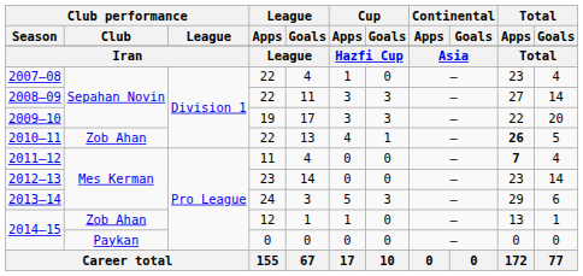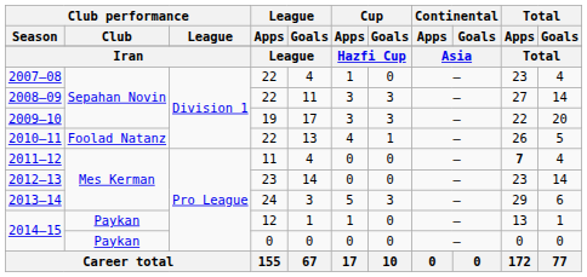 <table class="wikitable" style="text-align:center">
 <tr>
 <th colspan=3>Club performance</th>
 <th colspan=2>League</th>
 <th colspan=2>Cup</th>
 <th colspan=2>Continental</th>
 <th colspan=2>Total</th>
 </tr>
 <tr>
 <th>Season</th>
 <th>Club</th>
 <th>League</th>
 <th>Apps</th>
 <th>Goals</th>
 <th>Apps</th>
 <th>Goals</th>
 <th>Apps</th>
 <th>Goals</th>
 <th>Apps</th>
 <th>Goals</th>
 </tr>
 <tr>
 </tr>
 <tr>
 <th colspan=3>Iran</th>
 <th colspan=2>League</th>
 <th colspan=2><a href='#'>Hazfi Cup</a></th>
 <th colspan=2><a href='#'>Asia</a></th>
 <th colspan=2>Total</th>
 </tr>
 <tr>
 <td><a href='#'>2007–08</a></td>
 <td rowspan="3"><a href='#'>Sepahan Novin</a></td>
 <td rowspan="4"><a href='#'>Division 1</a></td>
 <td>22</td>
 <td>4</td>
 <td>1</td>
 <td>0</td>
 <td colspan="2">–</td>
 <td>23</td>
 <td>4</td>
 </tr>
 <tr>
 <td><a href='#'>2008–09</a></td>
 <td>22</td>
 <td>11</td>
 <td>3</td>
 <td>3</td>
 <td colspan="2">–</td>
 <td>27</td>
 <td>14</td>
 </tr>
 <tr>
 <td><a href='#'>2009–10</a></td>
 <td>19</td>
 <td>17</td>
 <td>3</td>
 <td>3</td>
 <td colspan="2">–</td>
 <td>22</td>
 <td>20</td>
 </tr>
 <tr>
 <td><a href='#'>2010–11</a></td>
-<td><a href='#'>Zob Ahan</a></td>
+<td><a href='#'>Foolad Natanz</a></td>
 <td>22</td>
 <td>13</td>
 <td>4</td>
 <td>1</td>
 <td colspan="2">–</td>
-<td><strong>26</strong></td>
+<td>26</td>
 <td>5</td>
 </tr>
 <tr>
 <td><a href='#'>2011–12</a></td>
 <td rowspan="3"><a href='#'>Mes Kerman</a></td>
 <td rowspan="5"><a href='#'>Pro League</a></td>
 <td>11</td>
 <td>4</td>
 <td>0</td>
 <td>0</td>
 <td colspan="2">–</td>
 <td><strong>7</strong></td>
 <td>4</td>
 </tr>
 <tr>
 <td><a href='#'>2012–13</a></td>
 <td>23</td>
 <td>14</td>
 <td>0</td>
 <td>0</td>
 <td colspan="2">–</td>
 <td>23</td>
 <td>14</td>
 </tr>
 <tr>
 <td><a href='#'>2013–14</a></td>
 <td>24</td>
 <td>3</td>
 <td>5</td>
 <td>3</td>
 <td colspan="2">–</td>
 <td>29</td>
 <td>6</td>
 </tr>
 <tr>
 <td rowspan="2"><a href='#'>2014–15</a></td>
-<td><a href='#'>Zob Ahan</a></td>
+<td><a href='#'>Paykan</a></td>
 <td>12</td>
 <td>1</td>
 <td>1</td>
 <td>0</td>
 <td colspan="2">–</td>
 <td>13</td>
 <td>1</td>
 </tr>
 <tr>
 <td><a href='#'>Paykan</a></td>
 <td>0</td>
 <td>0</td>
 <td>0</td>
 <td>0</td>
 <td colspan="2">–</td>
 <td>0</td>
 <td>0</td>
 </tr>
 <tr>
 <th colspan=3>Career total</th>
 <th>155</th>
 <th>67</th>
 <th>17</th>
 <th>10</th>
 <th>0</th>
 <th>0</th>
 <th>172</th>
 <th>77</th>
 </tr>
 </table>
